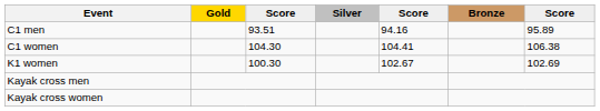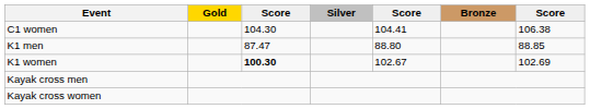 <table class="wikitable" width=100%>
 <tr>
 <th>Event</th>
 <td align=center bgcolor="gold"><strong>Gold</strong></td>
 <td align=center bgcolor="EFEFEF"><strong>Score</strong></td>
 <td align=center bgcolor="silver"><strong>Silver</strong></td>
 <td align=center bgcolor="EFEFEF"><strong>Score</strong></td>
 <td align=center bgcolor="CC9966"><strong>Bronze</strong></td>
 <td align=center bgcolor="EFEFEF"><strong>Score</strong></td>
 </tr>
 <tr>
-<td>C1 men</td>
-<td></td>
-<td>93.51</td>
-<td></td>
-<td>94.16</td>
-<td></td>
-<td>95.89</td>
-</tr>
-<tr>
 <td>C1 women</td>
 <td></td>
 <td>104.30</td>
 <td></td>
 <td>104.41</td>
 <td></td>
 <td>106.38</td>
 </tr>
 <tr>
+<td>K1 men</td>
+<td></td>
+<td>87.47</td>
+<td></td>
+<td>88.80</td>
+<td></td>
+<td>88.85</td>
+</tr>
+<tr>
 <td>K1 women</td>
 <td></td>
-<td>100.30</td>
+<td><strong>100.30</strong></td>
 <td></td>
 <td>102.67</td>
 <td></td>
 <td>102.69</td>
 </tr>
 <tr>
 <td>Kayak cross men</td>
 <td colspan=2></td>
 <td colspan=2></td>
 <td colspan=2></td>
 </tr>
 <tr>
 <td>Kayak cross women</td>
 <td colspan=2></td>
 <td colspan=2></td>
 <td colspan=2></td>
 </tr>
 </table>
